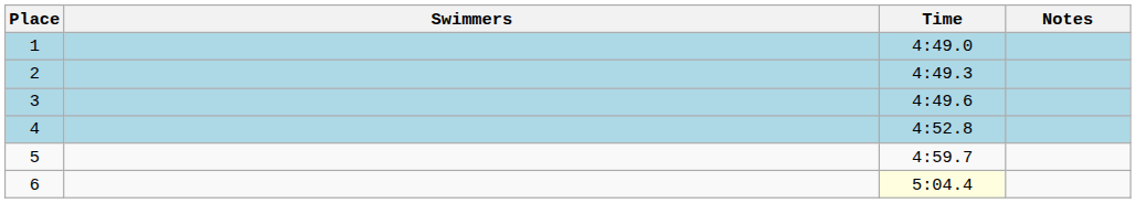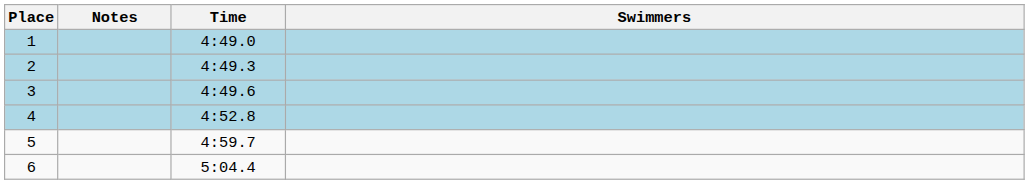 <table class=wikitable style="text-align:center">
 <tr>
 <th>Place</th>
+<th width=90>Notes</th>
+<th width=90>Time</th>
 <th width=620>Swimmers</th>
-<th width=90>Time</th>
-<th width=90>Notes</th>
 </tr>
 <tr bgcolor=lightblue>
 <td>1</td>
+<td></td>
+<td>4:49.0</td>
 <td align=left></td>
-<td>4:49.0</td>
-<td></td>
 </tr>
 <tr bgcolor=lightblue>
 <td>2</td>
+<td></td>
+<td>4:49.3</td>
 <td align=left></td>
-<td>4:49.3</td>
-<td></td>
 </tr>
 <tr bgcolor=lightblue>
 <td>3</td>
+<td></td>
+<td>4:49.6</td>
 <td align=left></td>
-<td>4:49.6</td>
-<td></td>
 </tr>
 <tr bgcolor=lightblue>
 <td>4</td>
+<td></td>
+<td>4:52.8</td>
 <td align=left></td>
-<td>4:52.8</td>
-<td></td>
 </tr>
 <tr>
 <td>5</td>
+<td></td>
+<td>4:59.7</td>
 <td align=left></td>
-<td>4:59.7</td>
-<td></td>
 </tr>
 <tr>
 <td>6</td>
+<td></td>
+<td>5:04.4</td>
 <td align=left></td>
-<td style="background: lightyellow;">5:04.4</td>
-<td></td>
 </tr>
 </table>
